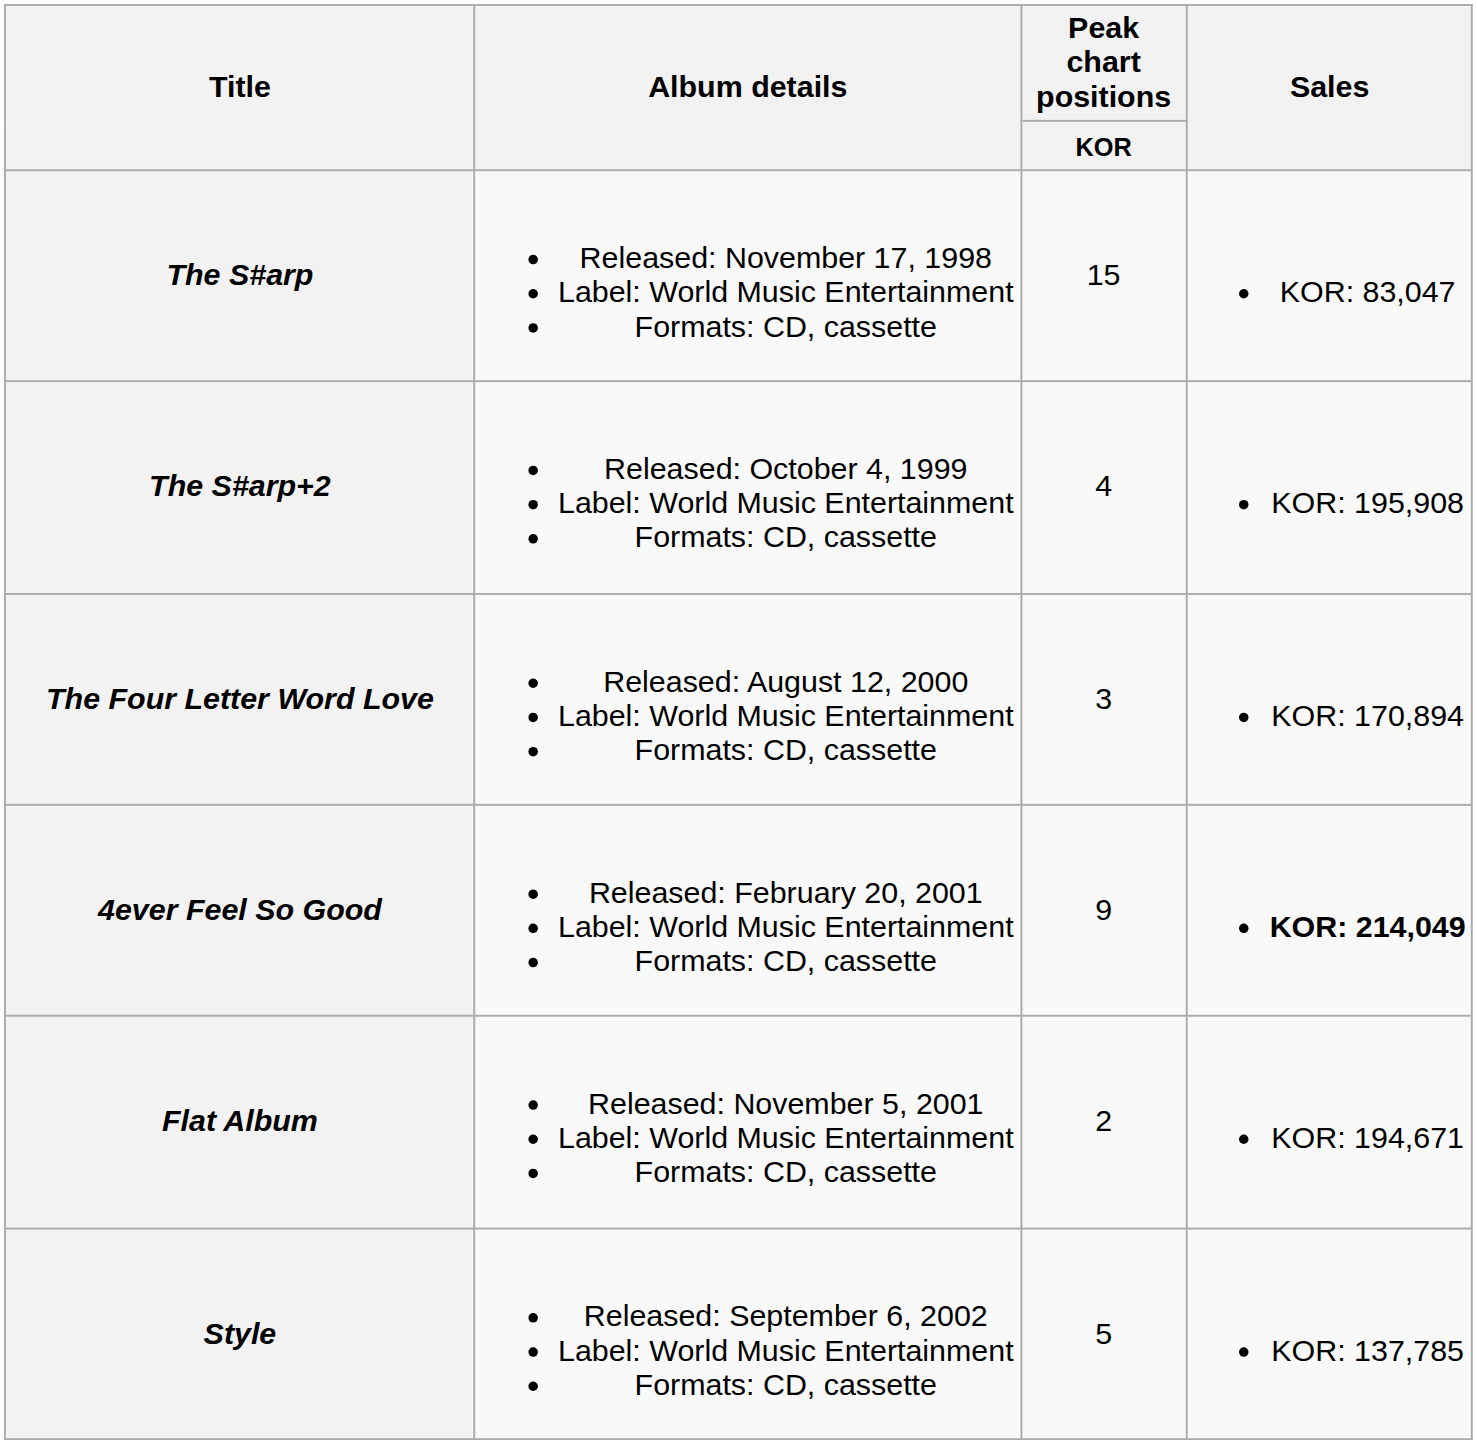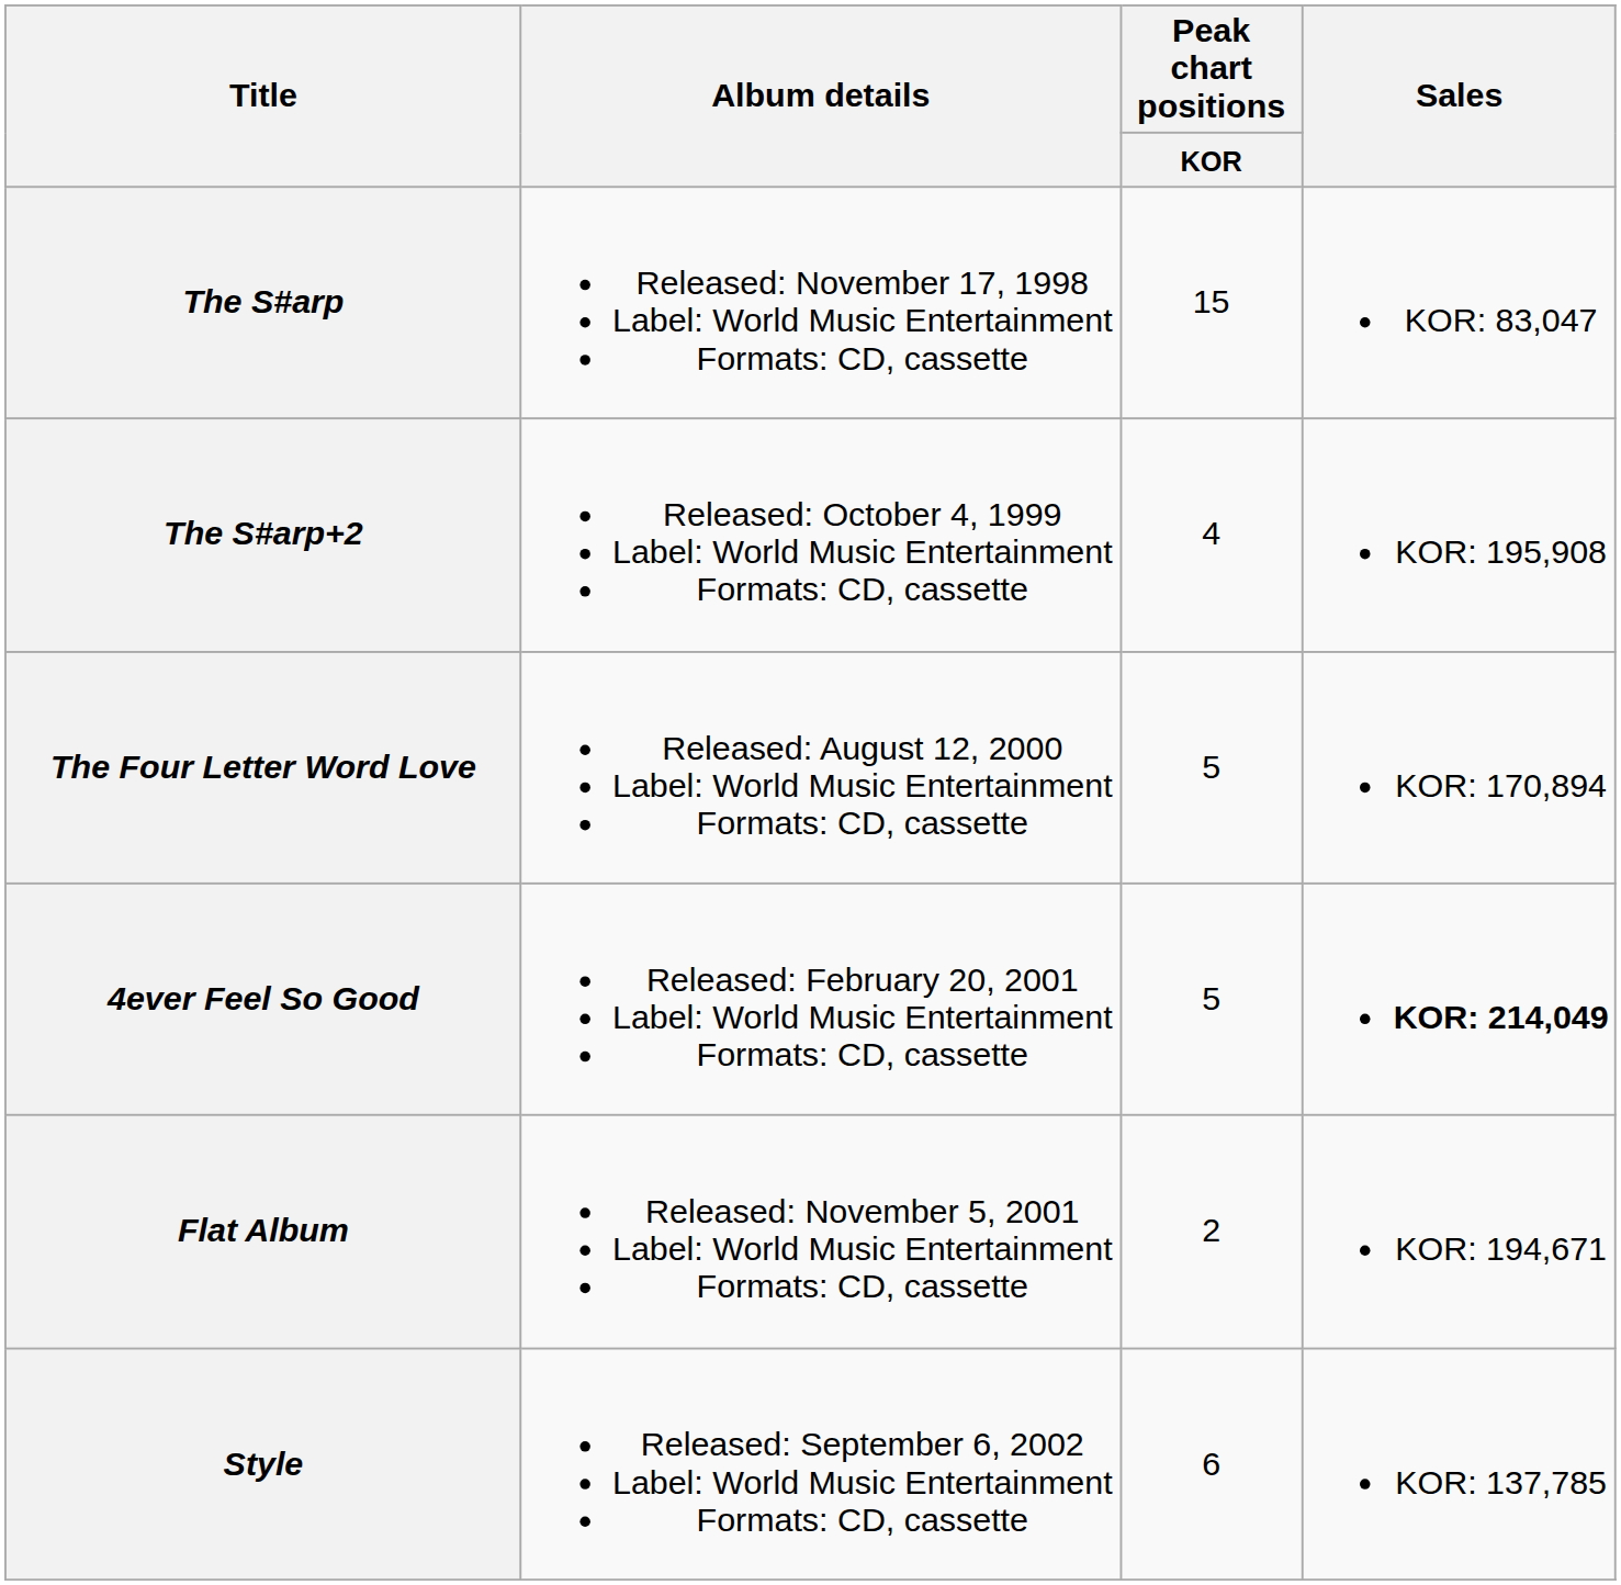 <table class="wikitable plainrowheaders" style="text-align:center;">
 <tr>
 <th scope="col" rowspan="2" style="width:15em;">Title</th>
 <th scope="col" rowspan="2">Album details</th>
 <th scope="col" colspan="1" style="width:5em;">Peak chart positions</th>
 <th scope="col" rowspan="2">Sales</th>
 </tr>
 <tr>
 <th><small>KOR</small><br></th>
 </tr>
 <tr>
 <th scope="row"><em>The S#arp</em></th>
 <td><br><ul><li>Released: November 17, 1998</li><li>Label: World Music Entertainment</li><li>Formats: CD, cassette</li></ul></td>
 <td>15</td>
 <td><br><ul><li>KOR: 83,047</li></ul></td>
 </tr>
 <tr>
 <th scope="row"><em>The S#arp+2</em></th>
 <td><br><ul><li>Released: October 4, 1999</li><li>Label: World Music Entertainment</li><li>Formats: CD, cassette</li></ul></td>
 <td>4</td>
 <td><br><ul><li>KOR: 195,908</li></ul></td>
 </tr>
 <tr>
 <th scope="row"><em>The Four Letter Word Love</em></th>
 <td><br><ul><li>Released: August 12, 2000</li><li>Label: World Music Entertainment</li><li>Formats: CD, cassette</li></ul></td>
-<td>3</td>
+<td>5</td>
 <td><br><ul><li>KOR: 170,894</li></ul></td>
 </tr>
 <tr>
 <th scope="row"><em>4ever Feel So Good</em></th>
 <td><br><ul><li>Released: February 20, 2001</li><li>Label: World Music Entertainment</li><li>Formats: CD, cassette</li></ul></td>
-<td>9</td>
+<td>5</td>
 <td><strong><br><ul><li>KOR: 214,049</li></ul></strong></td>
 </tr>
 <tr>
 <th scope="row"><em>Flat Album</em></th>
 <td><br><ul><li>Released: November 5, 2001</li><li>Label: World Music Entertainment</li><li>Formats: CD, cassette</li></ul></td>
 <td>2</td>
 <td><br><ul><li>KOR: 194,671</li></ul></td>
 </tr>
 <tr>
 <th scope="row"><em>Style</em></th>
 <td><br><ul><li>Released: September 6, 2002</li><li>Label: World Music Entertainment</li><li>Formats: CD, cassette</li></ul></td>
-<td>5</td>
+<td>6</td>
 <td><br><ul><li>KOR: 137,785</li></ul></td>
 </tr>
 <tr>
 </tr>
 </table>
